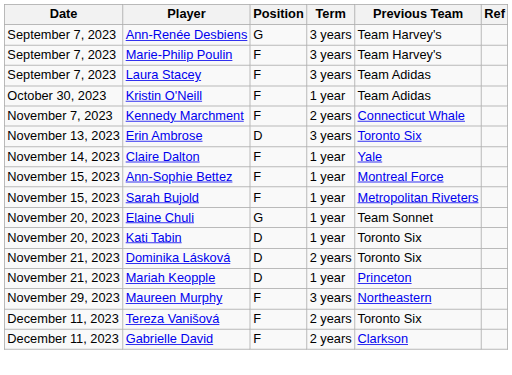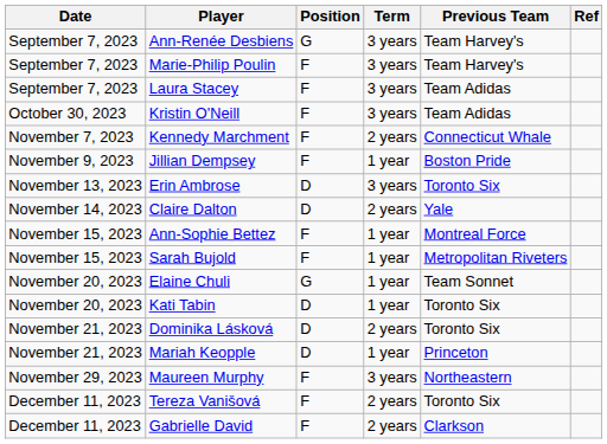 <table class="wikitable">
 <tr style="text-align:center; background:#ddd;">
 <th>Date</th>
 <th>Player</th>
 <th>Position</th>
 <th>Term</th>
 <th>Previous Team</th>
 <th>Ref</th>
 </tr>
 <tr>
 <td>September 7, 2023</td>
 <td><a href='#'>Ann-Renée Desbiens</a></td>
 <td>G</td>
 <td>3 years</td>
 <td>Team Harvey's</td>
 <td></td>
 </tr>
 <tr>
 <td>September 7, 2023</td>
 <td><a href='#'>Marie-Philip Poulin</a></td>
 <td>F</td>
 <td>3 years</td>
 <td>Team Harvey's</td>
 <td></td>
 </tr>
 <tr>
 <td>September 7, 2023</td>
 <td><a href='#'>Laura Stacey</a></td>
 <td>F</td>
 <td>3 years</td>
 <td>Team Adidas</td>
 <td></td>
 </tr>
 <tr>
 <td>October 30, 2023</td>
 <td><a href='#'>Kristin O'Neill</a></td>
 <td>F</td>
-<td>1 year</td>
+<td>3 years</td>
 <td>Team Adidas</td>
 <td></td>
 </tr>
 <tr>
 <td>November 7, 2023</td>
 <td><a href='#'>Kennedy Marchment</a></td>
 <td>F</td>
 <td>2 years</td>
 <td><a href='#'>Connecticut Whale</a></td>
+<td></td>
+</tr>
+<tr>
+<td>November 9, 2023</td>
+<td><a href='#'>Jillian Dempsey</a></td>
+<td>F</td>
+<td>1 year</td>
+<td><a href='#'>Boston Pride</a></td>
 <td></td>
 </tr>
 <tr>
 <td>November 13, 2023</td>
 <td><a href='#'>Erin Ambrose</a></td>
 <td>D</td>
 <td>3 years</td>
 <td><a href='#'>Toronto Six</a></td>
 <td></td>
 </tr>
 <tr>
 <td>November 14, 2023</td>
 <td><a href='#'>Claire Dalton</a></td>
-<td>F</td>
-<td>1 year</td>
+<td>D</td>
+<td>2 years</td>
 <td><a href='#'>Yale</a></td>
 <td></td>
 </tr>
 <tr>
 <td>November 15, 2023</td>
 <td><a href='#'>Ann-Sophie Bettez</a></td>
 <td>F</td>
 <td>1 year</td>
 <td><a href='#'>Montreal Force</a></td>
 <td></td>
 </tr>
 <tr>
 <td>November 15, 2023</td>
 <td><a href='#'>Sarah Bujold</a></td>
 <td>F</td>
 <td>1 year</td>
 <td><a href='#'>Metropolitan Riveters</a></td>
 <td></td>
 </tr>
 <tr>
 <td>November 20, 2023</td>
 <td><a href='#'>Elaine Chuli</a></td>
 <td>G</td>
 <td>1 year</td>
 <td>Team Sonnet</td>
 <td></td>
 </tr>
 <tr>
 <td>November 20, 2023</td>
 <td><a href='#'>Kati Tabin</a></td>
 <td>D</td>
 <td>1 year</td>
 <td>Toronto Six</td>
 <td></td>
 </tr>
 <tr>
 <td>November 21, 2023</td>
 <td><a href='#'>Dominika Lásková</a></td>
 <td>D</td>
 <td>2 years</td>
 <td>Toronto Six</td>
 <td></td>
 </tr>
 <tr>
 <td>November 21, 2023</td>
 <td><a href='#'>Mariah Keopple</a></td>
 <td>D</td>
 <td>1 year</td>
 <td><a href='#'>Princeton</a></td>
 <td></td>
 </tr>
 <tr>
 <td>November 29, 2023</td>
 <td><a href='#'>Maureen Murphy</a></td>
 <td>F</td>
 <td>3 years</td>
 <td><a href='#'>Northeastern</a></td>
 <td></td>
 </tr>
 <tr>
 <td>December 11, 2023</td>
 <td><a href='#'>Tereza Vanišová</a></td>
 <td>F</td>
 <td>2 years</td>
 <td>Toronto Six</td>
 <td></td>
 </tr>
 <tr>
 <td>December 11, 2023</td>
 <td><a href='#'>Gabrielle David</a></td>
 <td>F</td>
 <td>2 years</td>
 <td><a href='#'>Clarkson</a></td>
 <td></td>
 </tr>
 </table>
